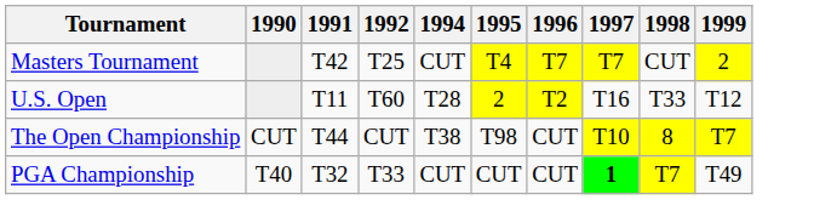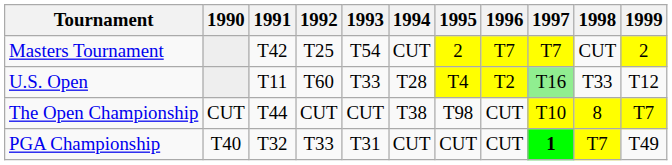 <table class="wikitable" style="font-size:95%;text-align:center;">
 <tr>
 <th>Tournament</th>
 <th>1990</th>
 <th>1991</th>
 <th>1992</th>
+<th>1993</th>
 <th>1994</th>
 <th>1995</th>
 <th>1996</th>
 <th>1997</th>
 <th>1998</th>
 <th>1999</th>
 </tr>
 <tr>
 <td align=left><a href='#'>Masters Tournament</a></td>
 <td style="background:#eeeeee;"></td>
 <td>T42</td>
 <td>T25</td>
+<td>T54</td>
 <td>CUT</td>
-<td style="background:yellow;">T4</td>
+<td style="background:yellow;">2</td>
 <td style="background:yellow;">T7</td>
 <td style="background:yellow;">T7</td>
 <td>CUT</td>
 <td style="background:yellow;">2</td>
 </tr>
 <tr>
 <td align=left><a href='#'>U.S. Open</a></td>
 <td style="background:#eeeeee;"></td>
 <td>T11</td>
 <td>T60</td>
+<td>T33</td>
 <td>T28</td>
-<td style="background:yellow;">2</td>
+<td style="background:yellow;">T4</td>
 <td style="background:yellow;">T2</td>
-<td>T16</td>
+<td style="background: lightgreen;">T16</td>
 <td>T33</td>
 <td>T12</td>
 </tr>
 <tr>
 <td align=left><a href='#'>The Open Championship</a></td>
 <td>CUT</td>
 <td>T44</td>
+<td>CUT</td>
 <td>CUT</td>
 <td>T38</td>
 <td>T98</td>
 <td>CUT</td>
 <td style="background:yellow;">T10</td>
 <td style="background:yellow;">8</td>
 <td style="background:yellow;">T7</td>
 </tr>
 <tr>
 <td align=left><a href='#'>PGA Championship</a></td>
 <td>T40</td>
 <td>T32</td>
 <td>T33</td>
+<td>T31</td>
 <td>CUT</td>
 <td>CUT</td>
 <td>CUT</td>
 <td style="background:lime;"><strong>1</strong></td>
 <td style="background:yellow;">T7</td>
 <td>T49</td>
 </tr>
 </table>
